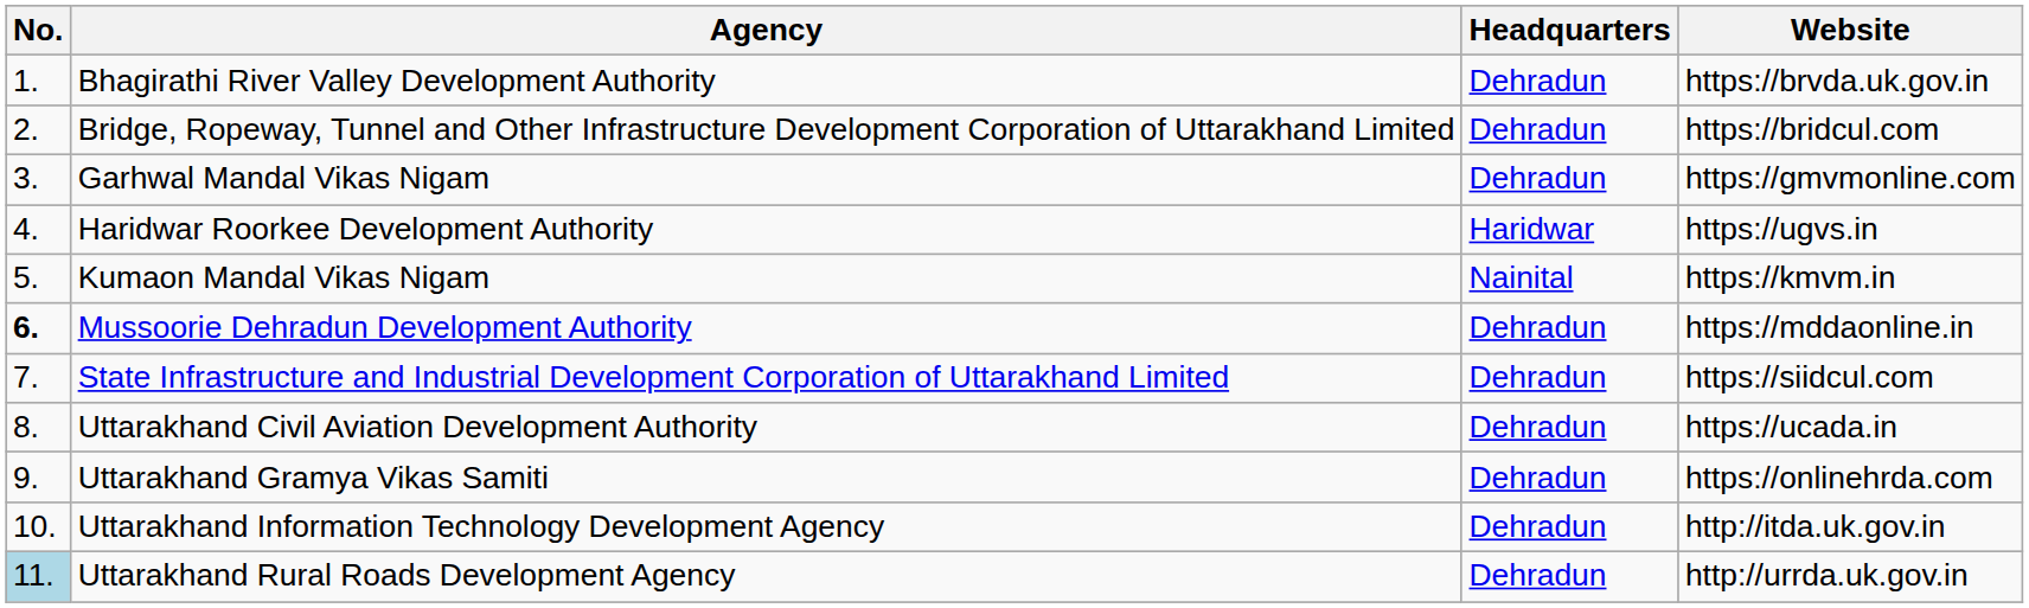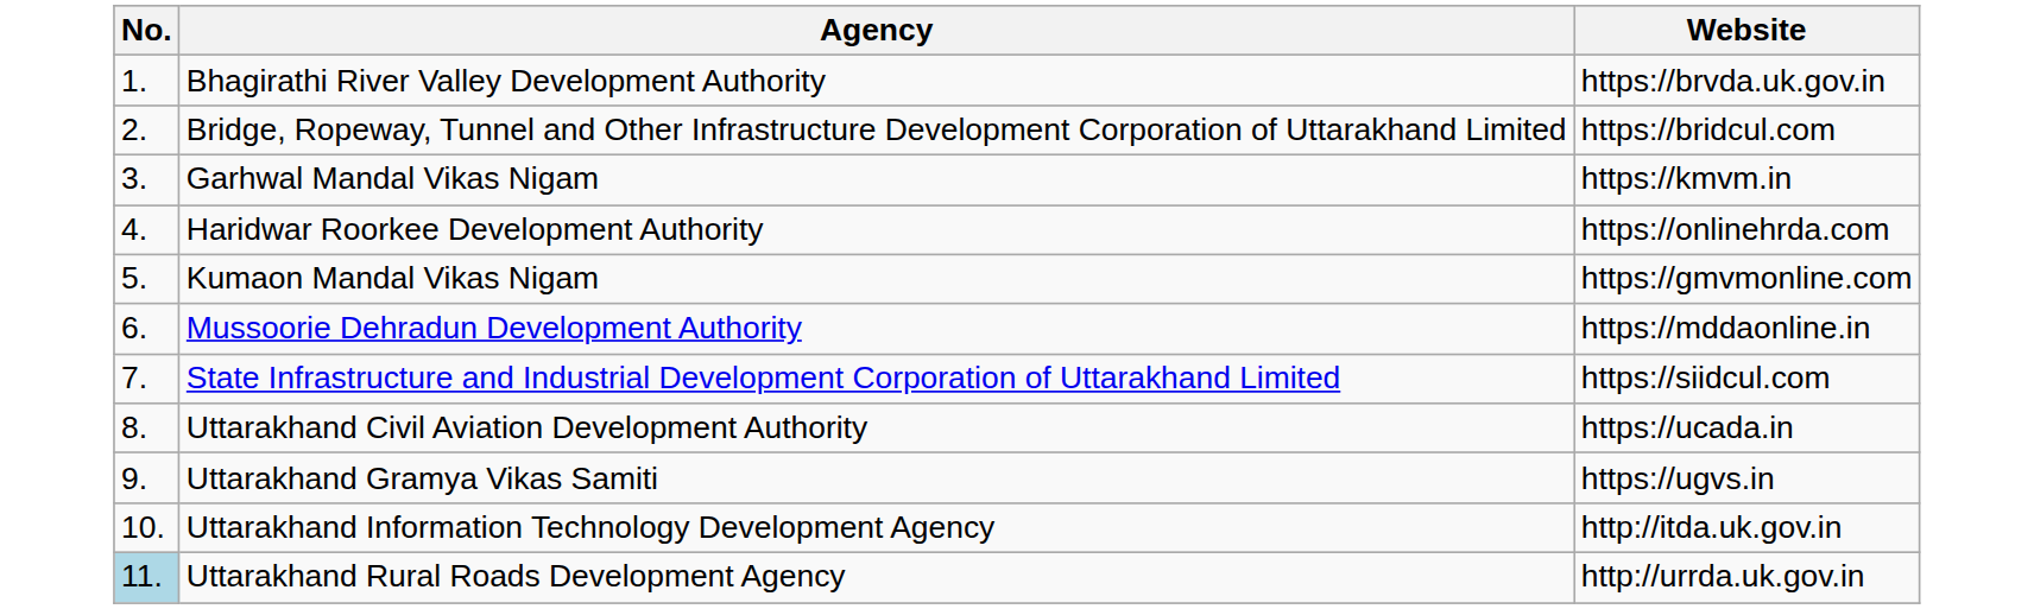 <table class="sortable wikitable" style="margin: 1em auto 1em auto;">
 <tr>
 <th>No.</th>
 <th>Agency</th>
-<th>Headquarters</th>
 <th>Website</th>
 </tr>
 <tr>
 <td>1.</td>
 <td>Bhagirathi River Valley Development Authority</td>
-<td><a href='#'>Dehradun</a></td>
 <td>https://brvda.uk.gov.in</td>
 </tr>
 <tr>
 <td>2.</td>
 <td>Bridge, Ropeway, Tunnel and Other Infrastructure Development Corporation of Uttarakhand Limited</td>
-<td><a href='#'>Dehradun</a></td>
 <td>https://bridcul.com</td>
 </tr>
 <tr>
 <td>3.</td>
 <td>Garhwal Mandal Vikas Nigam</td>
-<td><a href='#'>Dehradun</a></td>
-<td>https://gmvmonline.com</td>
+<td>https://kmvm.in</td>
 </tr>
 <tr>
 <td>4.</td>
 <td>Haridwar Roorkee Development Authority</td>
-<td><a href='#'>Haridwar</a></td>
-<td>https://ugvs.in</td>
+<td>https://onlinehrda.com</td>
 </tr>
 <tr>
 <td>5.</td>
 <td>Kumaon Mandal Vikas Nigam</td>
-<td><a href='#'>Nainital</a></td>
-<td>https://kmvm.in</td>
+<td>https://gmvmonline.com</td>
 </tr>
 <tr>
-<td><strong>6.</strong></td>
+<td>6.</td>
 <td><a href='#'>Mussoorie Dehradun Development Authority</a></td>
-<td><a href='#'>Dehradun</a></td>
 <td>https://mddaonline.in</td>
 </tr>
 <tr>
 <td>7.</td>
 <td><a href='#'>State Infrastructure and Industrial Development Corporation of Uttarakhand Limited</a></td>
-<td><a href='#'>Dehradun</a></td>
 <td>https://siidcul.com</td>
 </tr>
 <tr>
 <td>8.</td>
 <td>Uttarakhand Civil Aviation Development Authority</td>
-<td><a href='#'>Dehradun</a></td>
 <td>https://ucada.in</td>
 </tr>
 <tr>
 <td>9.</td>
 <td>Uttarakhand Gramya Vikas Samiti</td>
-<td><a href='#'>Dehradun</a></td>
-<td>https://onlinehrda.com</td>
+<td>https://ugvs.in</td>
 </tr>
 <tr>
 <td>10.</td>
 <td>Uttarakhand Information Technology Development Agency</td>
-<td><a href='#'>Dehradun</a></td>
 <td>http://itda.uk.gov.in</td>
 </tr>
 <tr>
 <td style="background: lightblue;">11.</td>
 <td>Uttarakhand Rural Roads Development Agency</td>
-<td><a href='#'>Dehradun</a></td>
 <td>http://urrda.uk.gov.in</td>
 </tr>
 </table>
